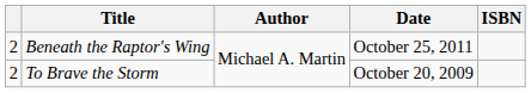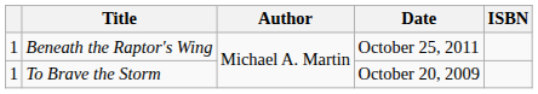 <table class="wikitable">
 <tr>
 <th></th>
 <th>Title</th>
 <th>Author</th>
 <th>Date</th>
 <th>ISBN</th>
 </tr>
 <tr>
-<td>2</td>
+<td>1</td>
 <td><em>Beneath the Raptor's Wing</em></td>
 <td rowspan="2">Michael A. Martin</td>
 <td>October 25, 2011</td>
 <td></td>
 </tr>
 <tr>
-<td>2</td>
+<td>1</td>
 <td><em>To Brave the Storm</em></td>
 <td>October 20, 2009</td>
 <td></td>
 </tr>
 </table>
